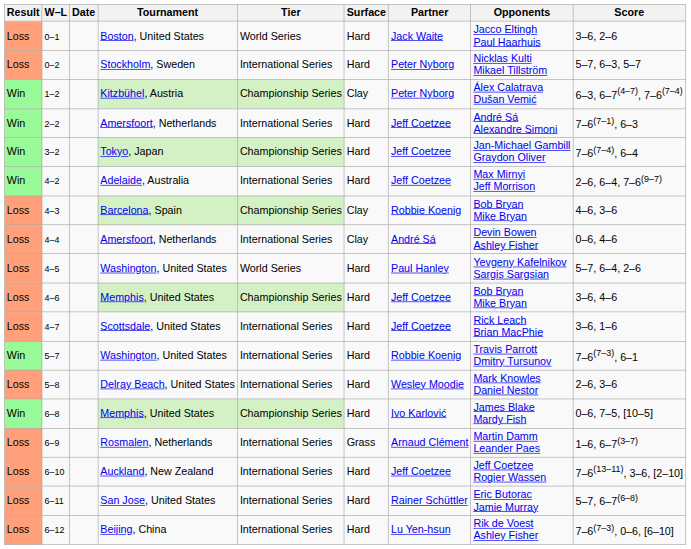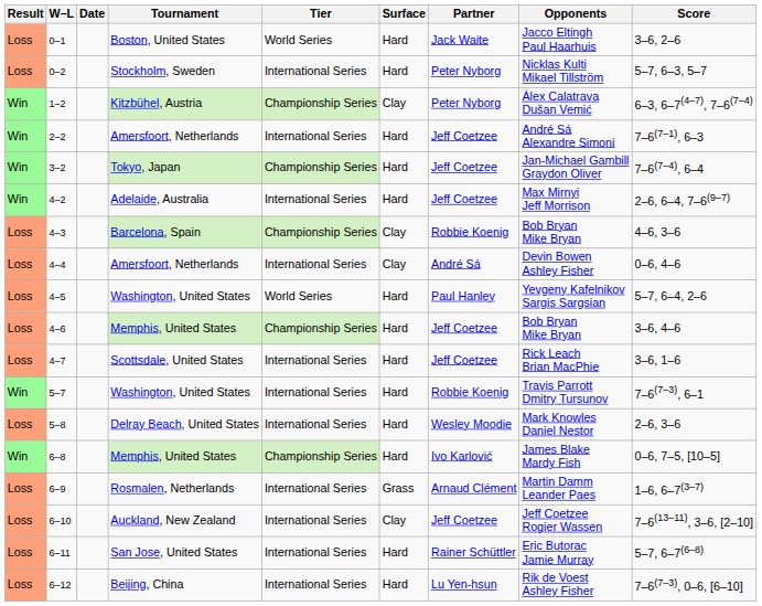 <table class="sortable wikitable">
 <tr>
 <th>Result</th>
 <th class="unsortable">W–L</th>
 <th>Date</th>
 <th>Tournament</th>
 <th>Tier</th>
 <th>Surface</th>
 <th>Partner</th>
 <th>Opponents</th>
 <th class="unsortable">Score</th>
 </tr>
 <tr>
 <td style=background:#ffa07a>Loss</td>
 <td><small>0–1</small></td>
 <td><a href='#'></a></td>
 <td><a href='#'>Boston</a>, United States</td>
 <td>World Series</td>
 <td>Hard</td>
 <td> <a href='#'>Jack Waite</a></td>
 <td> <a href='#'>Jacco Eltingh</a> <br>  <a href='#'>Paul Haarhuis</a></td>
 <td>3–6, 2–6</td>
 </tr>
 <tr>
 <td style=background:#ffa07a>Loss</td>
 <td><small>0–2</small></td>
 <td><a href='#'></a></td>
 <td><a href='#'>Stockholm</a>, Sweden</td>
 <td>International Series</td>
 <td>Hard</td>
 <td> <a href='#'>Peter Nyborg</a></td>
 <td> <a href='#'>Nicklas Kulti</a> <br>  <a href='#'>Mikael Tillström</a></td>
 <td>5–7, 6–3, 5–7</td>
 </tr>
 <tr>
 <td style="background:#98fb98;">Win</td>
 <td><small>1–2</small></td>
 <td><a href='#'></a></td>
 <td style="background:#d4f1c5;"><a href='#'>Kitzbühel</a>, Austria</td>
 <td style="background:#d4f1c5;">Championship Series</td>
 <td>Clay</td>
 <td> <a href='#'>Peter Nyborg</a></td>
 <td> <a href='#'>Álex Calatrava</a> <br>  <a href='#'>Dušan Vemić</a></td>
 <td>6–3, 6–7<sup>(4–7)</sup>, 7–6<sup>(7–4)</sup></td>
 </tr>
 <tr>
 <td style="background:#98fb98;">Win</td>
 <td><small>2–2</small></td>
 <td><a href='#'></a></td>
 <td><a href='#'>Amersfoort</a>, Netherlands</td>
 <td>International Series</td>
 <td>Hard</td>
 <td> <a href='#'>Jeff Coetzee</a></td>
 <td> <a href='#'>André Sá</a> <br>  <a href='#'>Alexandre Simoni</a></td>
 <td>7–6<sup>(7–1)</sup>, 6–3</td>
 </tr>
 <tr>
 <td style="background:#98fb98;">Win</td>
 <td><small>3–2</small></td>
 <td><a href='#'></a></td>
 <td style="background:#d4f1c5;"><a href='#'>Tokyo</a>, Japan</td>
 <td style="background:#d4f1c5;">Championship Series</td>
 <td>Hard</td>
 <td> <a href='#'>Jeff Coetzee</a></td>
 <td> <a href='#'>Jan-Michael Gambill</a> <br>  <a href='#'>Graydon Oliver</a></td>
 <td>7–6<sup>(7–4)</sup>, 6–4</td>
 </tr>
 <tr>
 <td style="background:#98fb98;">Win</td>
 <td><small>4–2</small></td>
 <td><a href='#'></a></td>
 <td><a href='#'>Adelaide</a>, Australia</td>
 <td>International Series</td>
 <td>Hard</td>
 <td> <a href='#'>Jeff Coetzee</a></td>
 <td> <a href='#'>Max Mirnyi</a> <br>  <a href='#'>Jeff Morrison</a></td>
 <td>2–6, 6–4, 7–6<sup>(9–7)</sup></td>
 </tr>
 <tr>
 <td style=background:#ffa07a>Loss</td>
 <td><small>4–3</small></td>
 <td><a href='#'></a></td>
 <td style="background:#d4f1c5;"><a href='#'>Barcelona</a>, Spain</td>
 <td style="background:#d4f1c5;">Championship Series</td>
 <td>Clay</td>
 <td> <a href='#'>Robbie Koenig</a></td>
 <td> <a href='#'>Bob Bryan</a> <br>  <a href='#'>Mike Bryan</a></td>
 <td>4–6, 3–6</td>
 </tr>
 <tr>
 <td style=background:#ffa07a>Loss</td>
 <td><small>4–4</small></td>
 <td><a href='#'></a></td>
 <td><a href='#'>Amersfoort</a>, Netherlands</td>
 <td>International Series</td>
 <td>Clay</td>
 <td> <a href='#'>André Sá</a></td>
 <td> <a href='#'>Devin Bowen</a> <br>  <a href='#'>Ashley Fisher</a></td>
 <td>0–6, 4–6</td>
 </tr>
 <tr>
 <td style=background:#ffa07a>Loss</td>
 <td><small>4–5</small></td>
 <td><a href='#'></a></td>
 <td><a href='#'>Washington</a>, United States</td>
 <td>World Series</td>
 <td>Hard</td>
 <td> <a href='#'>Paul Hanley</a></td>
 <td> <a href='#'>Yevgeny Kafelnikov</a> <br>  <a href='#'>Sargis Sargsian</a></td>
 <td>5–7, 6–4, 2–6</td>
 </tr>
 <tr>
 <td style=background:#ffa07a>Loss</td>
 <td><small>4–6</small></td>
 <td><a href='#'></a></td>
 <td style="background:#d4f1c5;"><a href='#'>Memphis</a>, United States</td>
 <td style="background:#d4f1c5;">Championship Series</td>
 <td>Hard</td>
 <td> <a href='#'>Jeff Coetzee</a></td>
 <td> <a href='#'>Bob Bryan</a> <br>  <a href='#'>Mike Bryan</a></td>
 <td>3–6, 4–6</td>
 </tr>
 <tr>
 <td style=background:#ffa07a>Loss</td>
 <td><small>4–7</small></td>
 <td><a href='#'></a></td>
 <td><a href='#'>Scottsdale</a>, United States</td>
 <td>International Series</td>
 <td>Hard</td>
 <td> <a href='#'>Jeff Coetzee</a></td>
 <td> <a href='#'>Rick Leach</a> <br>  <a href='#'>Brian MacPhie</a></td>
 <td>3–6, 1–6</td>
 </tr>
 <tr>
 <td style="background:#98fb98;">Win</td>
 <td><small>5–7</small></td>
 <td><a href='#'></a></td>
 <td><a href='#'>Washington</a>, United States</td>
 <td>International Series</td>
 <td>Hard</td>
 <td> <a href='#'>Robbie Koenig</a></td>
 <td> <a href='#'>Travis Parrott</a> <br>  <a href='#'>Dmitry Tursunov</a></td>
 <td>7–6<sup>(7–3)</sup>, 6–1</td>
 </tr>
 <tr>
 <td style=background:#ffa07a>Loss</td>
 <td><small>5–8</small></td>
 <td><a href='#'></a></td>
 <td><a href='#'>Delray Beach</a>, United States</td>
 <td>International Series</td>
 <td>Hard</td>
 <td> <a href='#'>Wesley Moodie</a></td>
 <td> <a href='#'>Mark Knowles</a> <br>  <a href='#'>Daniel Nestor</a></td>
 <td>2–6, 3–6</td>
 </tr>
 <tr>
 <td style="background:#98fb98;">Win</td>
 <td><small>6–8</small></td>
 <td><a href='#'></a></td>
 <td style="background:#d4f1c5;"><a href='#'>Memphis</a>, United States</td>
 <td style="background:#d4f1c5;">Championship Series</td>
 <td>Hard</td>
 <td> <a href='#'>Ivo Karlović</a></td>
 <td> <a href='#'>James Blake</a> <br>  <a href='#'>Mardy Fish</a></td>
 <td>0–6, 7–5, [10–5]</td>
 </tr>
 <tr>
 <td style=background:#ffa07a>Loss</td>
 <td><small>6–9</small></td>
 <td><a href='#'></a></td>
 <td><a href='#'>Rosmalen</a>, Netherlands</td>
 <td>International Series</td>
 <td>Grass</td>
 <td> <a href='#'>Arnaud Clément</a></td>
 <td> <a href='#'>Martin Damm</a> <br>  <a href='#'>Leander Paes</a></td>
 <td>1–6, 6–7<sup>(3–7)</sup></td>
 </tr>
 <tr>
 <td style=background:#ffa07a>Loss</td>
 <td><small>6–10</small></td>
 <td><a href='#'></a></td>
 <td><a href='#'>Auckland</a>, New Zealand</td>
 <td>International Series</td>
-<td>Hard</td>
+<td>Clay</td>
 <td> <a href='#'>Jeff Coetzee</a></td>
 <td> <a href='#'>Jeff Coetzee</a> <br>  <a href='#'>Rogier Wassen</a></td>
 <td>7–6<sup>(13–11)</sup>, 3–6, [2–10]</td>
 </tr>
 <tr>
 <td style=background:#ffa07a>Loss</td>
 <td><small>6–11</small></td>
 <td><a href='#'></a></td>
 <td><a href='#'>San Jose</a>, United States</td>
 <td>International Series</td>
 <td>Hard</td>
 <td> <a href='#'>Rainer Schüttler</a></td>
 <td> <a href='#'>Eric Butorac</a> <br>  <a href='#'>Jamie Murray</a></td>
 <td>5–7, 6–7<sup>(6–8)</sup></td>
 </tr>
 <tr>
 <td style=background:#ffa07a>Loss</td>
 <td><small>6–12</small></td>
 <td><a href='#'></a></td>
 <td><a href='#'>Beijing</a>, China</td>
 <td>International Series</td>
 <td>Hard</td>
 <td> <a href='#'>Lu Yen-hsun</a></td>
 <td> <a href='#'>Rik de Voest</a> <br>  <a href='#'>Ashley Fisher</a></td>
 <td>7–6<sup>(7–3)</sup>, 0–6, [6–10]</td>
 </tr>
 </table>
